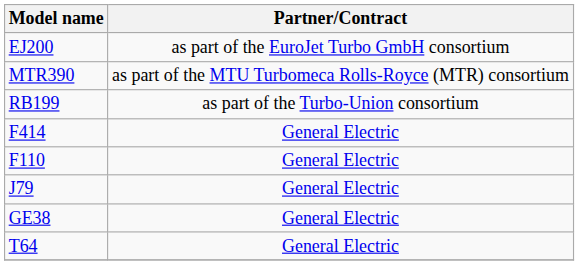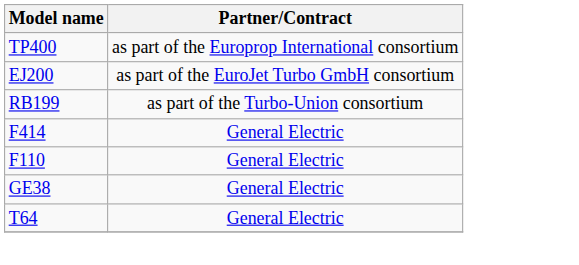 <table class="wikitable sortable">
 <tr>
 <th>Model name</th>
 <th>Partner/Contract</th>
 </tr>
 <tr>
+<td align=left><a href='#'>TP400</a></td>
+<td align=center>as part of the <a href='#'>Europrop International</a> consortium</td>
+</tr>
+<tr>
 <td align=left><a href='#'>EJ200</a></td>
 <td align=center>as part of the <a href='#'>EuroJet Turbo GmbH</a> consortium</td>
-</tr>
-<tr>
-<td align=left><a href='#'>MTR390</a></td>
-<td align=center>as part of the <a href='#'>MTU Turbomeca Rolls-Royce</a> (MTR) consortium</td>
 </tr>
 <tr>
 <td align=left><a href='#'>RB199</a></td>
 <td align=center>as part of the <a href='#'>Turbo-Union</a> consortium</td>
 </tr>
 <tr>
 <td align=left><a href='#'>F414</a></td>
 <td align=center><a href='#'>General Electric</a></td>
 </tr>
 <tr>
 <td align=left><a href='#'>F110</a></td>
 <td align=center><a href='#'>General Electric</a></td>
 </tr>
 <tr>
-<td align=left><a href='#'>J79</a></td>
-<td align=center><a href='#'>General Electric</a></td>
-</tr>
-<tr>
 <td align=left><a href='#'>GE38</a></td>
 <td align=center><a href='#'>General Electric</a></td>
 </tr>
 <tr>
 <td align=left><a href='#'>T64</a></td>
 <td align=center><a href='#'>General Electric</a></td>
 </tr>
 <tr>
 </tr>
 </table>
